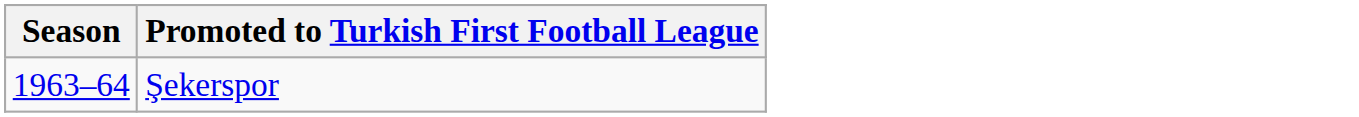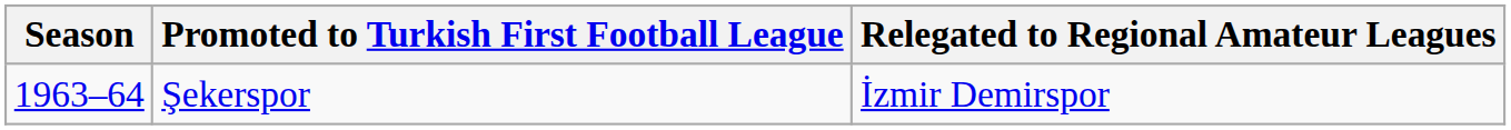 <table class="wikitable">
 <tr>
 <th>Season</th>
 <th>Promoted to <a href='#'>Turkish First Football League</a></th>
+<th>Relegated to Regional Amateur Leagues</th>
 </tr>
 <tr>
 <td><a href='#'>1963–64</a></td>
 <td><a href='#'>Şekerspor</a></td>
+<td><a href='#'>İzmir Demirspor</a></td>
 </tr>
 </table>
